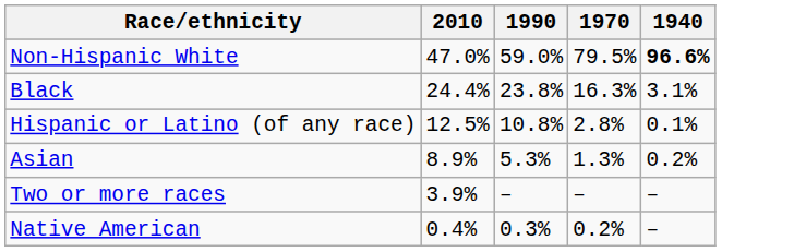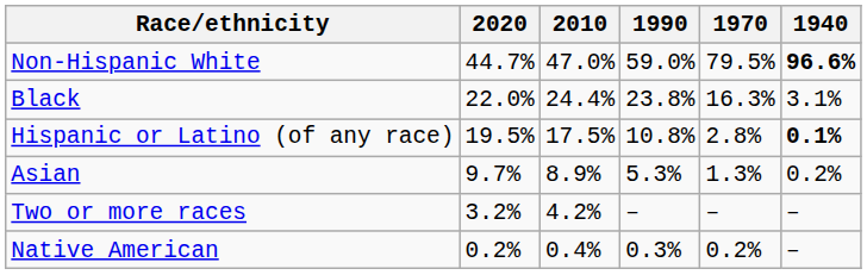 <table class="wikitable">
 <tr>
 <th>Race/ethnicity</th>
+<th>2020</th>
 <th>2010</th>
 <th>1990</th>
 <th>1970</th>
 <th>1940</th>
 </tr>
 <tr>
 <td><a href='#'>Non-Hispanic White</a></td>
+<td>44.7%</td>
 <td>47.0%</td>
 <td>59.0%</td>
 <td>79.5%</td>
 <td><strong>96.6%</strong></td>
 </tr>
 <tr>
 <td><a href='#'>Black</a></td>
+<td>22.0%</td>
 <td>24.4%</td>
 <td>23.8%</td>
 <td>16.3%</td>
 <td>3.1%</td>
 </tr>
 <tr>
 <td><a href='#'>Hispanic or Latino</a> (of any race)</td>
-<td>12.5%</td>
+<td>19.5%</td>
+<td>17.5%</td>
 <td>10.8%</td>
 <td>2.8%</td>
-<td>0.1%</td>
+<td><strong>0.1%</strong></td>
 </tr>
 <tr>
 <td><a href='#'>Asian</a></td>
+<td>9.7%</td>
 <td>8.9%</td>
 <td>5.3%</td>
 <td>1.3%</td>
 <td>0.2%</td>
 </tr>
 <tr>
 <td><a href='#'>Two or more races</a></td>
-<td>3.9%</td>
+<td>3.2%</td>
+<td>4.2%</td>
 <td>–</td>
 <td>–</td>
 <td>–</td>
 </tr>
 <tr>
 <td><a href='#'>Native American</a></td>
+<td>0.2%</td>
 <td>0.4%</td>
 <td>0.3%</td>
 <td>0.2%</td>
 <td>–</td>
 </tr>
 </table>
